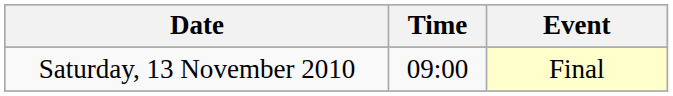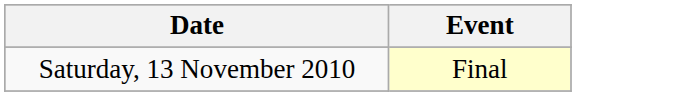 <table class = "wikitable" style="text-align:center;">
 <tr>
 <th width=220>Date</th>
-<th width=50>Time</th>
 <th width=100>Event</th>
 </tr>
 <tr>
 <td>Saturday, 13 November 2010</td>
-<td>09:00</td>
 <td bgcolor=ffffcc>Final</td>
 </tr>
 </table>
